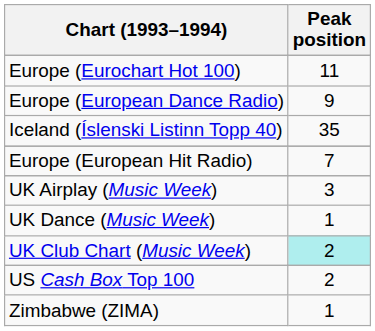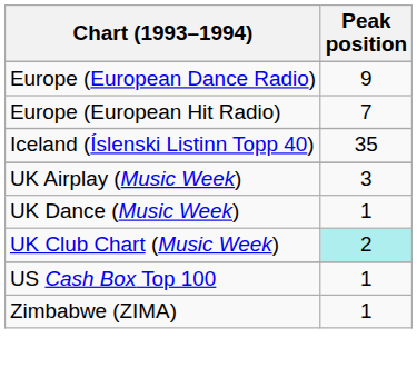 <table class="wikitable sortable plainrowheaders">
 <tr>
 <th>Chart (1993–1994)</th>
 <th>Peak<br>position</th>
 </tr>
 <tr>
 </tr>
 <tr>
 </tr>
 <tr>
 </tr>
 <tr>
 </tr>
 <tr>
-<td>Europe (<a href='#'>Eurochart Hot 100</a>)</td>
-<td align="center">11</td>
-</tr>
-<tr>
 <td>Europe (<a href='#'>European Dance Radio</a>)</td>
 <td align="center">9</td>
 </tr>
 <tr>
-<td>Iceland (<a href='#'>Íslenski Listinn Topp 40</a>)</td>
-<td align="center">35</td>
+<td>Europe (European Hit Radio)</td>
+<td align="center">7</td>
 </tr>
 <tr>
 </tr>
 <tr>
 </tr>
 <tr>
-<td>Europe (European Hit Radio)</td>
-<td align="center">7</td>
+<td>Iceland (<a href='#'>Íslenski Listinn Topp 40</a>)</td>
+<td align="center">35</td>
 </tr>
 <tr>
 </tr>
 <tr>
 </tr>
 <tr>
 </tr>
 <tr>
 </tr>
 <tr>
 </tr>
 <tr>
 </tr>
 <tr>
 <td>UK Airplay (<em><a href='#'>Music Week</a></em>)</td>
 <td align="center">3</td>
 </tr>
 <tr>
 <td>UK Dance (<em><a href='#'>Music Week</a></em>)</td>
 <td align="center">1</td>
 </tr>
 <tr>
 <td><a href='#'>UK Club Chart</a> (<em><a href='#'>Music Week</a></em>)</td>
 <td align="center" style="background: paleturquoise;">2</td>
 </tr>
 <tr>
 </tr>
 <tr>
 </tr>
 <tr>
 </tr>
 <tr>
 </tr>
 <tr>
 </tr>
 <tr>
 <td>US <a href='#'><em>Cash Box</em> Top 100</a></td>
-<td align="center">2</td>
+<td align="center">1</td>
 </tr>
 <tr>
 <td>Zimbabwe (ZIMA)</td>
 <td align="center">1</td>
 </tr>
 </table>
